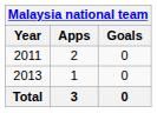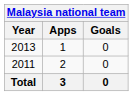 <table class="wikitable" style="text-align:center">
 <tr>
 <th colspan=3><a href='#'>Malaysia national team</a></th>
 </tr>
 <tr>
 <th>Year</th>
 <th>Apps</th>
 <th>Goals</th>
 </tr>
 <tr>
-<td>2011</td>
-<td>2</td>
+<td>2013</td>
+<td>1</td>
 <td>0</td>
 </tr>
 <tr>
-<td>2013</td>
-<td>1</td>
+<td>2011</td>
+<td>2</td>
 <td>0</td>
 </tr>
 <tr>
 <th>Total</th>
 <th>3</th>
 <th>0</th>
 </tr>
 </table>
